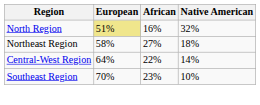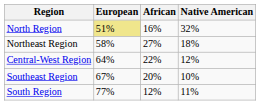 <table class="wikitable">
 <tr>
 <th><strong>Region</strong></th>
 <th><strong>European</strong></th>
 <th><strong>African</strong></th>
 <th><strong>Native American</strong></th>
 </tr>
 <tr>
 <td><a href='#'>North Region</a></td>
 <td style="background: khaki;">51%</td>
 <td>16%</td>
 <td>32%</td>
 </tr>
 <tr>
 <td>Northeast Region</td>
 <td>58%</td>
 <td>27%</td>
 <td>18%</td>
 </tr>
 <tr>
 <td><a href='#'>Central-West Region</a></td>
 <td>64%</td>
 <td>22%</td>
-<td>14%</td>
+<td>12%</td>
 </tr>
 <tr>
 <td><a href='#'>Southeast Region</a></td>
-<td>70%</td>
-<td>23%</td>
+<td>67%</td>
+<td>20%</td>
 <td>10%</td>
 </tr>
+<tr>
+<td><a href='#'>South Region</a></td>
+<td>77%</td>
+<td>12%</td>
+<td>11%</td>
+</tr>
 </table>
